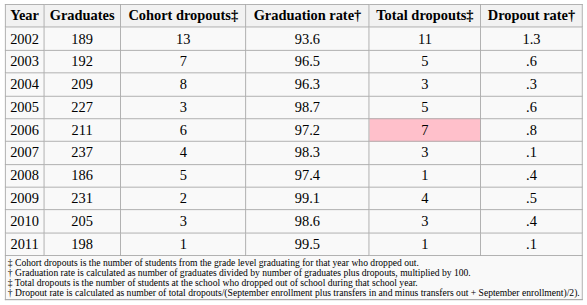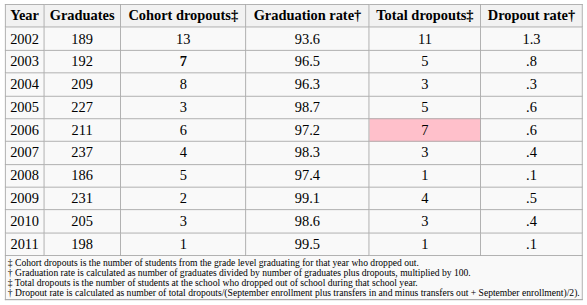 <table class="wikitable collapsible sortable" style="margin: 1em auto 1em auto;">
 <tr align="center">
 <th>Year</th>
 <th>Graduates</th>
 <th>Cohort dropouts‡</th>
 <th>Graduation rate†</th>
 <th>Total dropouts‡</th>
 <th>Dropout rate†</th>
 </tr>
 <tr align="center">
 <td>2002</td>
 <td>189</td>
 <td>13</td>
 <td>93.6</td>
 <td>11</td>
 <td>1.3</td>
 </tr>
 <tr align="center">
 <td>2003</td>
 <td>192</td>
-<td>7</td>
+<td><strong>7</strong></td>
 <td>96.5</td>
 <td>5</td>
-<td>.6</td>
+<td>.8</td>
 </tr>
 <tr align="center">
 <td>2004</td>
 <td>209</td>
 <td>8</td>
 <td>96.3</td>
 <td>3</td>
 <td>.3</td>
 </tr>
 <tr align="center">
 <td>2005</td>
 <td>227</td>
 <td>3</td>
 <td>98.7</td>
 <td>5</td>
 <td>.6</td>
 </tr>
 <tr align="center">
 <td>2006</td>
 <td>211</td>
 <td>6</td>
 <td>97.2</td>
 <td style="background: pink;">7</td>
-<td>.8</td>
+<td>.6</td>
 </tr>
 <tr align="center">
 <td>2007</td>
 <td>237</td>
 <td>4</td>
 <td>98.3</td>
 <td>3</td>
-<td>.1</td>
+<td>.4</td>
 </tr>
 <tr align="center">
 <td>2008</td>
 <td>186</td>
 <td>5</td>
 <td>97.4</td>
 <td>1</td>
-<td>.4</td>
+<td>.1</td>
 </tr>
 <tr align="center">
 <td>2009</td>
 <td>231</td>
 <td>2</td>
 <td>99.1</td>
 <td>4</td>
 <td>.5</td>
 </tr>
 <tr align="center">
 <td>2010</td>
 <td>205</td>
 <td>3</td>
 <td>98.6</td>
 <td>3</td>
 <td>.4</td>
 </tr>
 <tr align="center">
 <td>2011</td>
 <td>198</td>
 <td>1</td>
 <td>99.5</td>
 <td>1</td>
 <td>.1</td>
 </tr>
 <tr class="sortbottom">
 <td colspan="6" style="font-size: 8pt">‡ Cohort dropouts is the number of students from the grade level graduating for that year who dropped out. <br> † Graduation rate is calculated as number of graduates divided by number of graduates plus dropouts, multiplied by 100. <br> ‡ Total dropouts is the number of students at the school who dropped out of school during that school year. <br> † Dropout rate is calculated as number of total dropouts/(September enrollment plus transfers in and minus transfers out + September enrollment)/2).</td>
 </tr>
 <tr>
 </tr>
 </table>
